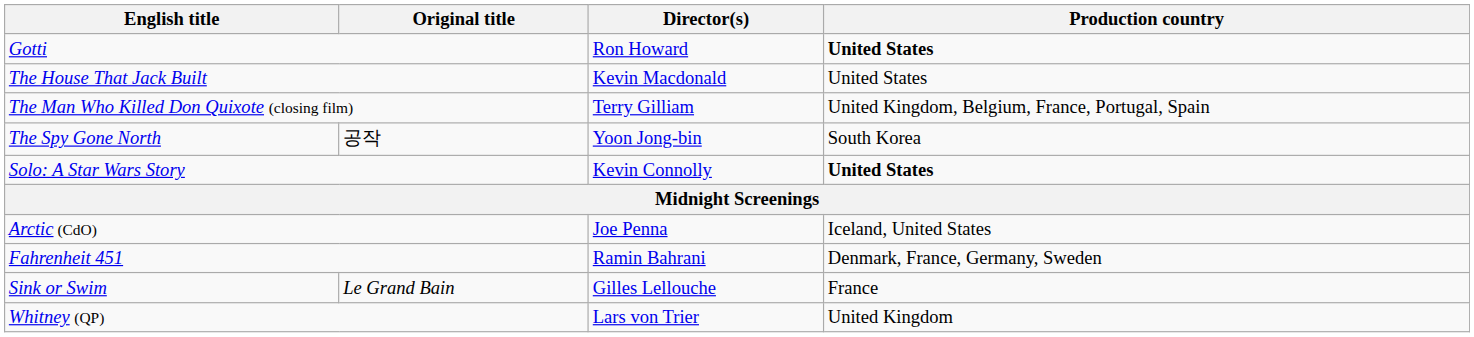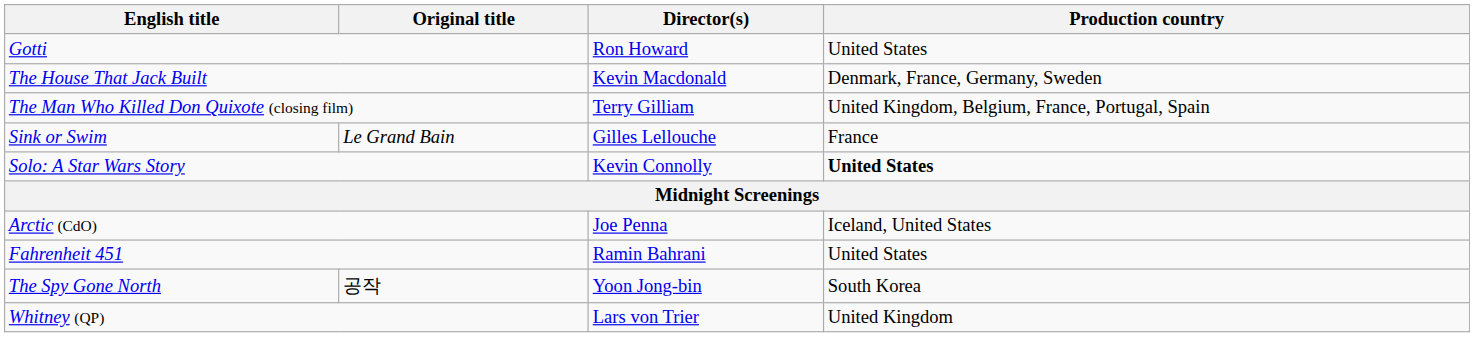 <table class="wikitable" style="width:100%; margin-bottom:2px" cellpadding="5">
 <tr>
 <th scope="col">English title</th>
 <th scope="col">Original title</th>
 <th scope="col">Director(s)</th>
 <th scope="col">Production country</th>
 </tr>
 <tr>
 <td colspan=2><em><a href='#'>Gotti</a></em></td>
 <td><a href='#'>Ron Howard</a></td>
-<td><strong>United States</strong></td>
+<td>United States</td>
 </tr>
 <tr>
 <td colspan=2><em><a href='#'>The House That Jack Built</a></em></td>
 <td><a href='#'>Kevin Macdonald</a></td>
-<td>United States</td>
+<td>Denmark, France, Germany, Sweden</td>
 </tr>
 <tr>
 <td colspan=2><em><a href='#'>The Man Who Killed Don Quixote</a></em> <small>(closing film)</small></td>
 <td><a href='#'>Terry Gilliam</a></td>
 <td>United Kingdom, Belgium, France, Portugal, Spain</td>
 </tr>
 <tr>
-<td><em><a href='#'>The Spy Gone North</a></em></td>
-<td>공작</td>
-<td><a href='#'>Yoon Jong-bin</a></td>
-<td>South Korea</td>
+<td><em><a href='#'>Sink or Swim</a></em></td>
+<td><em>Le Grand Bain</em></td>
+<td><a href='#'>Gilles Lellouche</a></td>
+<td>France</td>
 </tr>
 <tr>
 <td colspan=2><em><a href='#'>Solo: A Star Wars Story</a></em></td>
 <td><a href='#'>Kevin Connolly</a></td>
 <td><strong>United States</strong></td>
 </tr>
 <tr>
 <th colspan="4">Midnight Screenings</th>
 </tr>
 <tr>
 <td colspan=2><em><a href='#'>Arctic</a></em><small> (CdO) </small></td>
 <td><a href='#'>Joe Penna</a></td>
 <td>Iceland, United States</td>
 </tr>
 <tr>
 <td colspan=2><em><a href='#'>Fahrenheit 451</a></em></td>
 <td><a href='#'>Ramin Bahrani</a></td>
-<td>Denmark, France, Germany, Sweden</td>
+<td>United States</td>
 </tr>
 <tr>
-<td><em><a href='#'>Sink or Swim</a></em></td>
-<td><em>Le Grand Bain</em></td>
-<td><a href='#'>Gilles Lellouche</a></td>
-<td>France</td>
+<td><em><a href='#'>The Spy Gone North</a></em></td>
+<td>공작</td>
+<td><a href='#'>Yoon Jong-bin</a></td>
+<td>South Korea</td>
 </tr>
 <tr>
 <td colspan=2><em><a href='#'>Whitney</a></em> <small>(QP)</small></td>
 <td><a href='#'>Lars von Trier</a></td>
 <td>United Kingdom</td>
 </tr>
 </table>
